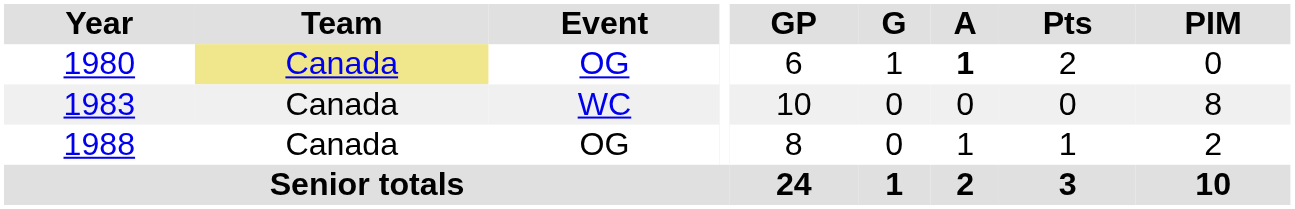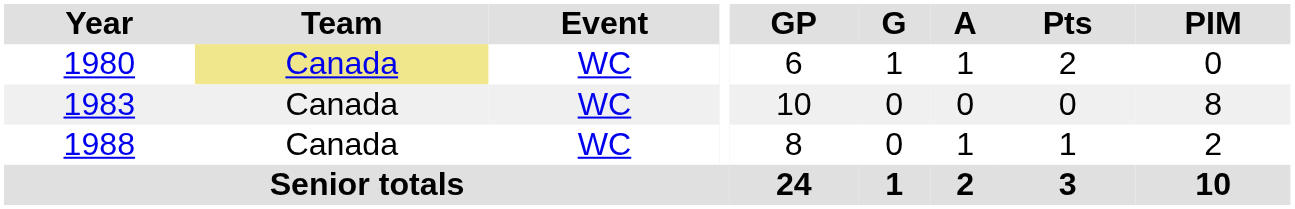 <table border="0" cellpadding="1" cellspacing="0" ID="Table3" style="text-align:center; width:40em">
 <tr bgcolor="#e0e0e0">
 <th>Year</th>
 <th>Team</th>
 <th>Event</th>
 <th rowspan="102" bgcolor="#ffffff"></th>
 <th>GP</th>
 <th>G</th>
 <th>A</th>
 <th>Pts</th>
 <th>PIM</th>
 </tr>
 <tr>
 <td><a href='#'>1980</a></td>
 <td style="background: khaki;"><a href='#'>Canada</a></td>
-<td><a href='#'>OG</a></td>
+<td><a href='#'>WC</a></td>
 <td>6</td>
 <td>1</td>
-<td><strong>1</strong></td>
+<td>1</td>
 <td>2</td>
 <td>0</td>
 </tr>
 <tr bgcolor="#f0f0f0">
 <td><a href='#'>1983</a></td>
 <td>Canada</td>
 <td><a href='#'>WC</a></td>
 <td>10</td>
 <td>0</td>
 <td>0</td>
 <td>0</td>
 <td>8</td>
 </tr>
 <tr>
 <td><a href='#'>1988</a></td>
 <td>Canada</td>
-<td>OG</td>
+<td><a href='#'>WC</a></td>
 <td>8</td>
 <td>0</td>
 <td>1</td>
 <td>1</td>
 <td>2</td>
 </tr>
 <tr bgcolor="#e0e0e0">
 <th colspan="4">Senior totals</th>
 <th>24</th>
 <th>1</th>
 <th>2</th>
 <th>3</th>
 <th>10</th>
 </tr>
 </table>
